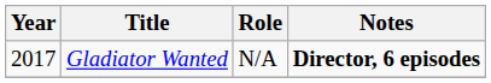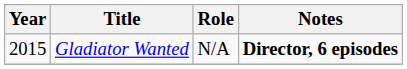 <table class="wikitable sortable">
 <tr>
 <th>Year</th>
 <th>Title</th>
 <th>Role</th>
 <th class="unsortable">Notes</th>
 </tr>
 <tr>
-<td>2017</td>
+<td>2015</td>
 <td><em><a href='#'>Gladiator Wanted</a></em></td>
 <td>N/A</td>
 <td><strong>Director, 6 episodes</strong></td>
 </tr>
 <tr>
 </tr>
 </table>
